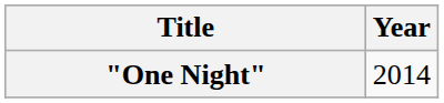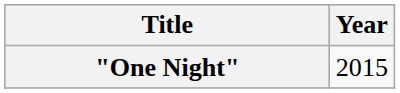 <table class="wikitable plainrowheaders" style="text-align:center;">
 <tr>
 <th scope="col" style="width:12em;">Title</th>
 <th scope="col">Year</th>
 </tr>
 <tr>
 <th scope="row">"One Night"</th>
-<td>2014</td>
+<td>2015</td>
 </tr>
 </table>
